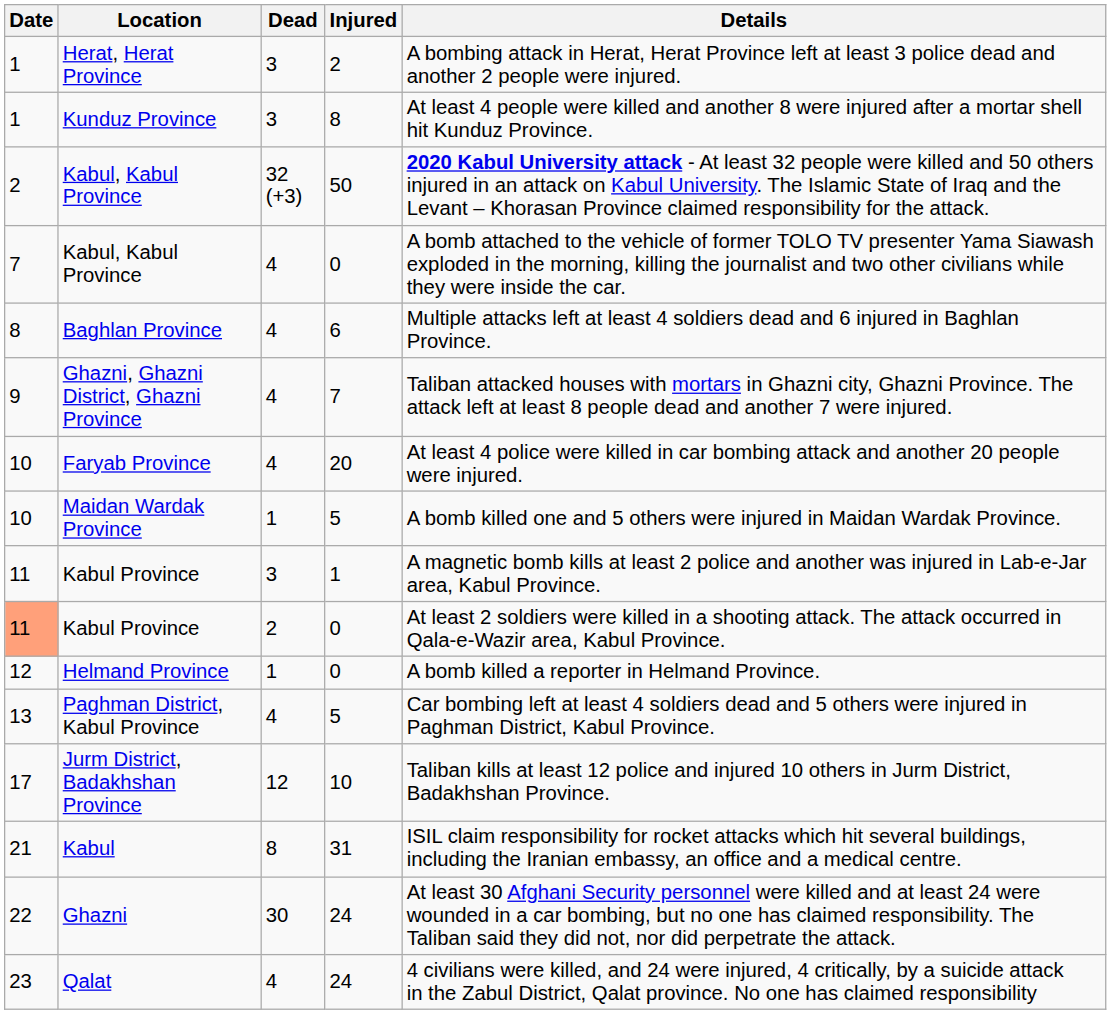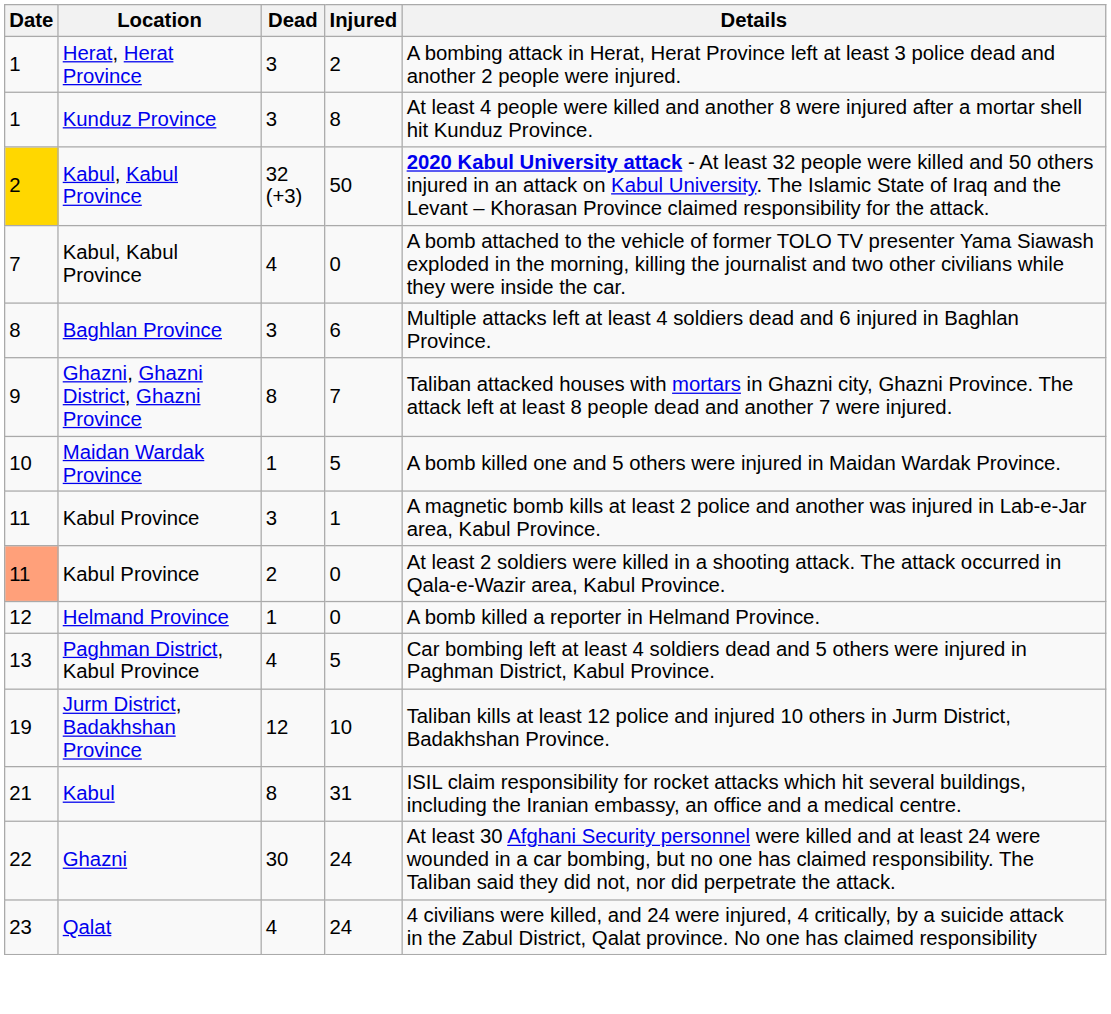 <table class="wikitable sortable">
 <tr>
 <th>Date</th>
 <th>Location</th>
 <th data-sort-type="number">Dead</th>
 <th data-sort-type="number">Injured</th>
 <th>Details</th>
 </tr>
 <tr>
 <td>1</td>
 <td><a href='#'>Herat</a>, <a href='#'>Herat Province</a></td>
 <td>3</td>
 <td>2</td>
 <td>A bombing attack in Herat, Herat Province left at least 3 police dead and another 2 people were injured.</td>
 </tr>
 <tr>
 <td>1</td>
 <td><a href='#'>Kunduz Province</a></td>
 <td>3</td>
 <td>8</td>
 <td>At least 4 people were killed and another 8 were injured after a mortar shell hit Kunduz Province.</td>
 </tr>
 <tr>
-<td>2</td>
+<td style="background: gold;">2</td>
 <td><a href='#'>Kabul</a>, <a href='#'>Kabul Province</a></td>
 <td>32 (+3)</td>
 <td>50</td>
 <td><strong><a href='#'>2020 Kabul University attack</a></strong> - At least 32 people were killed and 50 others injured in an attack on <a href='#'>Kabul University</a>. The Islamic State of Iraq and the Levant – Khorasan Province claimed responsibility for the attack.</td>
 </tr>
 <tr>
 <td>7</td>
 <td>Kabul, Kabul Province</td>
 <td>4</td>
 <td>0</td>
 <td>A bomb attached to the vehicle of former TOLO TV presenter Yama Siawash exploded in the morning, killing the journalist and two other civilians while they were inside the car.</td>
 </tr>
 <tr>
 <td>8</td>
 <td><a href='#'>Baghlan Province</a></td>
-<td>4</td>
+<td>3</td>
 <td>6</td>
 <td>Multiple attacks left at least 4 soldiers dead and 6 injured in Baghlan Province.</td>
 </tr>
 <tr>
 <td>9</td>
 <td><a href='#'>Ghazni</a>, <a href='#'>Ghazni District</a>, <a href='#'>Ghazni Province</a></td>
-<td>4</td>
+<td>8</td>
 <td>7</td>
 <td>Taliban attacked houses with <a href='#'>mortars</a> in Ghazni city, Ghazni Province. The attack left at least 8 people dead and another 7 were injured.</td>
-</tr>
-<tr>
-<td>10</td>
-<td><a href='#'>Faryab Province</a></td>
-<td>4</td>
-<td>20</td>
-<td>At least 4 police were killed in car bombing attack and another 20 people were injured.</td>
 </tr>
 <tr>
 <td>10</td>
 <td><a href='#'>Maidan Wardak Province</a></td>
 <td>1</td>
 <td>5</td>
 <td>A bomb killed one and 5 others were injured in Maidan Wardak Province.</td>
 </tr>
 <tr>
 <td>11</td>
 <td>Kabul Province</td>
 <td>3</td>
 <td>1</td>
 <td>A magnetic bomb kills at least 2 police and another was injured in Lab-e-Jar area, Kabul Province.</td>
 </tr>
 <tr>
 <td style="background: lightsalmon;">11</td>
 <td>Kabul Province</td>
 <td>2</td>
 <td>0</td>
 <td>At least 2 soldiers were killed in a shooting attack. The attack occurred in Qala-e-Wazir area, Kabul Province.</td>
 </tr>
 <tr>
 <td>12</td>
 <td><a href='#'>Helmand Province</a></td>
 <td>1</td>
 <td>0</td>
 <td>A bomb killed a reporter in Helmand Province.</td>
 </tr>
 <tr>
 <td>13</td>
 <td><a href='#'>Paghman District</a>, Kabul Province</td>
 <td>4</td>
 <td>5</td>
 <td>Car bombing left at least 4 soldiers dead and 5 others were injured in Paghman District, Kabul Province.</td>
 </tr>
 <tr>
-<td>17</td>
+<td>19</td>
 <td><a href='#'>Jurm District</a>, <a href='#'>Badakhshan Province</a></td>
 <td>12</td>
 <td>10</td>
 <td>Taliban kills at least 12 police and injured 10 others in Jurm District, Badakhshan Province.</td>
 </tr>
 <tr>
 <td>21</td>
 <td><a href='#'>Kabul</a></td>
 <td>8</td>
 <td>31</td>
 <td>ISIL claim responsibility for rocket attacks which hit several buildings, including the Iranian embassy, an office and a medical centre.</td>
 </tr>
 <tr>
 <td>22</td>
 <td><a href='#'>Ghazni</a></td>
 <td>30</td>
 <td>24</td>
 <td>At least 30 <a href='#'>Afghani Security personnel</a> were killed and at least 24 were wounded in a car bombing, but no one has claimed responsibility. The Taliban said they did not, nor did perpetrate the attack.</td>
 </tr>
 <tr>
 <td>23</td>
 <td><a href='#'>Qalat</a></td>
 <td>4</td>
 <td>24</td>
 <td>4 civilians were killed, and 24 were injured, 4 critically, by a suicide attack<br>in the Zabul District, Qalat province. No one has claimed responsibility</td>
 </tr>
 </table>
